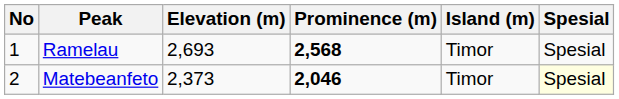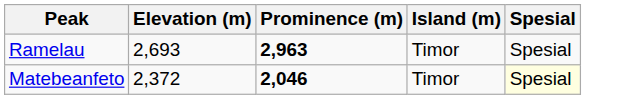 <table class="wikitable sortable">
 <tr>
-<th>No</th>
 <th>Peak</th>
 <th>Elevation (m)</th>
 <th>Prominence (m)</th>
 <th>Island (m)</th>
 <th>Spesial</th>
 </tr>
 <tr>
-<td>1</td>
 <td><a href='#'>Ramelau</a></td>
 <td>2,693</td>
-<td><strong>2,568</strong></td>
+<td><strong>2,963</strong></td>
 <td>Timor</td>
 <td>Spesial</td>
 </tr>
 <tr>
-<td>2</td>
 <td><a href='#'>Matebeanfeto</a></td>
-<td>2,373</td>
+<td>2,372</td>
 <td><strong>2,046</strong></td>
 <td>Timor</td>
 <td style="background: lightyellow;">Spesial</td>
 </tr>
 </table>
